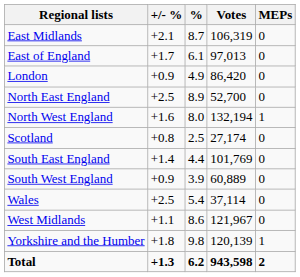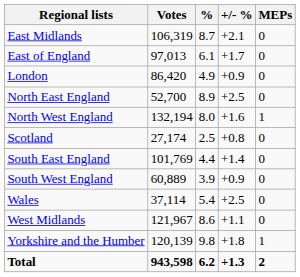 <table class="wikitable sortable">
 <tr>
 <th>Regional lists</th>
+<th>Votes</th>
+<th>%</th>
 <th>+/- %</th>
-<th>%</th>
-<th>Votes</th>
 <th>MEPs</th>
 </tr>
 <tr>
 <td><a href='#'>East Midlands</a></td>
+<td>106,319</td>
+<td>8.7</td>
 <td>+2.1</td>
-<td>8.7</td>
-<td>106,319</td>
 <td>0</td>
 </tr>
 <tr>
 <td><a href='#'>East of England</a></td>
+<td>97,013</td>
+<td>6.1</td>
 <td>+1.7</td>
-<td>6.1</td>
-<td>97,013</td>
 <td>0</td>
 </tr>
 <tr>
 <td><a href='#'>London</a></td>
+<td>86,420</td>
+<td>4.9</td>
 <td>+0.9</td>
-<td>4.9</td>
-<td>86,420</td>
 <td>0</td>
 </tr>
 <tr>
 <td><a href='#'>North East England</a></td>
+<td>52,700</td>
+<td>8.9</td>
 <td>+2.5</td>
-<td>8.9</td>
-<td>52,700</td>
 <td>0</td>
 </tr>
 <tr>
 <td><a href='#'>North West England</a></td>
+<td>132,194</td>
+<td>8.0</td>
 <td>+1.6</td>
-<td>8.0</td>
-<td>132,194</td>
 <td>1</td>
 </tr>
 <tr>
 <td><a href='#'>Scotland</a></td>
+<td>27,174</td>
+<td>2.5</td>
 <td>+0.8</td>
-<td>2.5</td>
-<td>27,174</td>
 <td>0</td>
 </tr>
 <tr>
 <td><a href='#'>South East England</a></td>
+<td>101,769</td>
+<td>4.4</td>
 <td>+1.4</td>
-<td>4.4</td>
-<td>101,769</td>
 <td>0</td>
 </tr>
 <tr>
 <td><a href='#'>South West England</a></td>
+<td>60,889</td>
+<td>3.9</td>
 <td>+0.9</td>
-<td>3.9</td>
-<td>60,889</td>
 <td>0</td>
 </tr>
 <tr>
 <td><a href='#'>Wales</a></td>
+<td>37,114</td>
+<td>5.4</td>
 <td>+2.5</td>
-<td>5.4</td>
-<td>37,114</td>
 <td>0</td>
 </tr>
 <tr>
 <td><a href='#'>West Midlands</a></td>
+<td>121,967</td>
+<td>8.6</td>
 <td>+1.1</td>
-<td>8.6</td>
-<td>121,967</td>
 <td>0</td>
 </tr>
 <tr>
 <td><a href='#'>Yorkshire and the Humber</a></td>
+<td>120,139</td>
+<td>9.8</td>
 <td>+1.8</td>
-<td>9.8</td>
-<td>120,139</td>
 <td>1</td>
 </tr>
 <tr>
 <td><strong>Total</strong></td>
+<td><strong>943,598</strong></td>
+<td><strong>6.2</strong></td>
 <td><strong>+1.3</strong></td>
-<td><strong>6.2</strong></td>
-<td><strong>943,598</strong></td>
 <td><strong>2</strong></td>
 </tr>
 </table>
